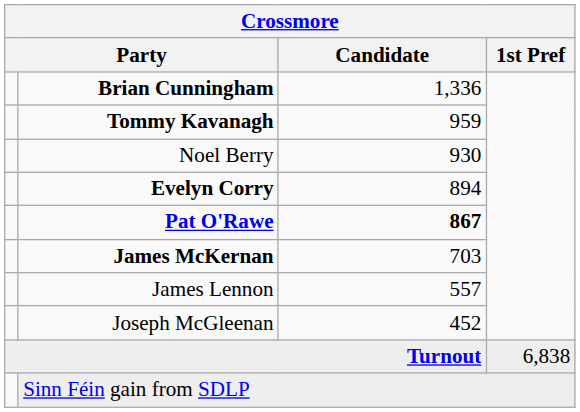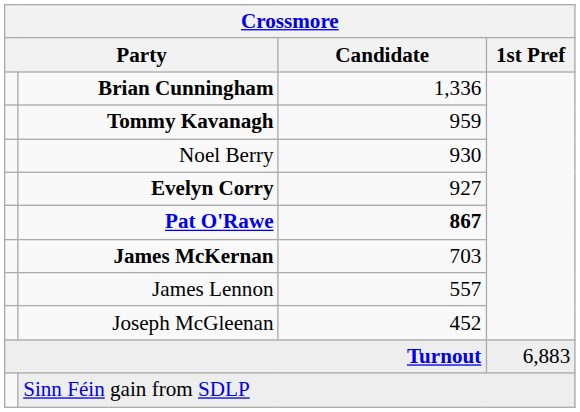 <table class="wikitable">
 <tr>
 <th colspan="4" align="center"><a href='#'>Crossmore</a></th>
 </tr>
 <tr>
 <th colspan="2" align="center" width=200>Party</th>
 <th width=150>Candidate</th>
 <th width=60>1st Pref</th>
 </tr>
 <tr>
 <td></td>
 <td align="right"><strong>Brian Cunningham</strong></td>
 <td align="right">1,336</td>
 </tr>
 <tr>
 <td></td>
 <td align="right"><strong>Tommy Kavanagh</strong></td>
 <td align="right">959</td>
 </tr>
 <tr>
 <td></td>
 <td align="right">Noel Berry</td>
 <td align="right">930</td>
 </tr>
 <tr>
 <td></td>
 <td align="right"><strong>Evelyn Corry</strong></td>
-<td align="right">894</td>
+<td align="right">927</td>
 </tr>
 <tr>
 <td></td>
 <td align="right"><strong><a href='#'>Pat O'Rawe</a></strong></td>
 <td align="right"><strong>867</strong></td>
 </tr>
 <tr>
 <td></td>
 <td align="right"><strong>James McKernan</strong></td>
 <td align="right">703</td>
 </tr>
 <tr>
 <td></td>
 <td align="right">James Lennon</td>
 <td align="right">557</td>
 </tr>
 <tr>
 <td></td>
 <td align="right">Joseph McGleenan</td>
 <td align="right">452</td>
 </tr>
 <tr bgcolor="EEEEEE">
 <td colspan=3 align="right"><strong><a href='#'>Turnout</a></strong></td>
-<td align="right">6,838</td>
+<td align="right">6,883</td>
 </tr>
 <tr>
 <td bgcolor=></td>
 <td colspan=3 bgcolor="EEEEEE"><a href='#'>Sinn Féin</a> gain from <a href='#'>SDLP</a></td>
 </tr>
 </table>
